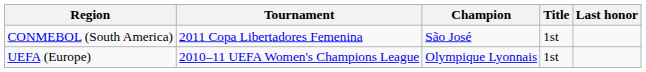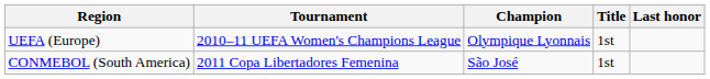 <table class="wikitable">
 <tr>
 <th>Region</th>
 <th>Tournament</th>
 <th>Champion</th>
 <th>Title</th>
 <th>Last honor</th>
 </tr>
 <tr>
+<td><a href='#'>UEFA</a> (Europe)</td>
+<td><a href='#'>2010–11 UEFA Women's Champions League</a></td>
+<td> <a href='#'>Olympique Lyonnais</a></td>
+<td>1st</td>
+<td></td>
+</tr>
+<tr>
 <td><a href='#'>CONMEBOL</a> (South America)</td>
 <td><a href='#'>2011 Copa Libertadores Femenina</a></td>
 <td> <a href='#'>São José</a></td>
 <td>1st</td>
 <td></td>
 </tr>
-<tr>
-<td><a href='#'>UEFA</a> (Europe)</td>
-<td><a href='#'>2010–11 UEFA Women's Champions League</a></td>
-<td> <a href='#'>Olympique Lyonnais</a></td>
-<td>1st</td>
-<td></td>
-</tr>
 </table>
